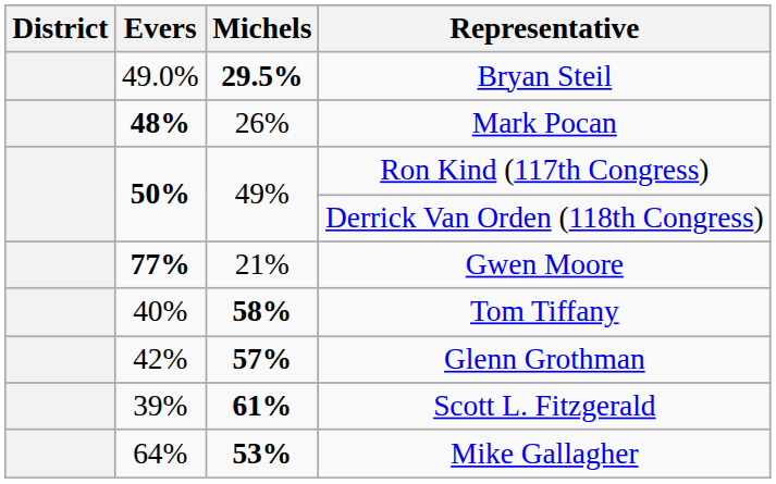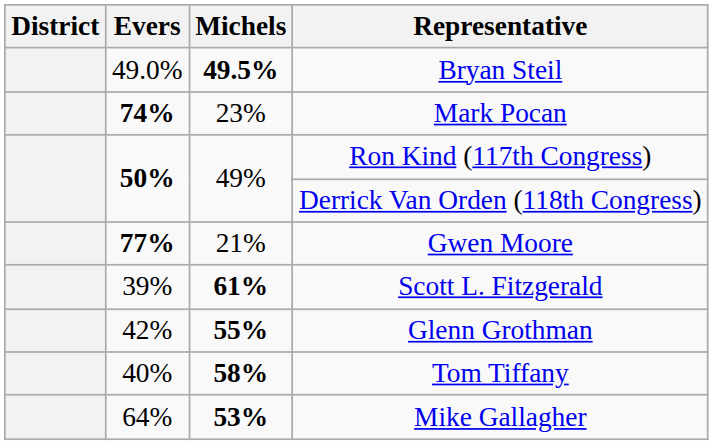 <table class=wikitable>
 <tr>
 <th>District</th>
 <th>Evers</th>
 <th>Michels</th>
 <th>Representative</th>
 </tr>
 <tr align=center>
 <th></th>
 <td>49.0%</td>
-<td><strong>29.5%</strong></td>
+<td><strong>49.5%</strong></td>
 <td><a href='#'>Bryan Steil</a></td>
 </tr>
 <tr align=center>
 <th></th>
-<td><strong>48%</strong></td>
-<td>26%</td>
+<td><strong>74%</strong></td>
+<td>23%</td>
 <td><a href='#'>Mark Pocan</a></td>
 </tr>
 <tr align=center>
 <th rowspan=2 ></th>
 <td rowspan=2><strong>50%</strong></td>
 <td rowspan=2>49%</td>
 <td><a href='#'>Ron Kind</a> (<a href='#'>117th Congress</a>)</td>
 </tr>
 <tr align=center>
 <td><a href='#'>Derrick Van Orden</a> (<a href='#'>118th Congress</a>)</td>
 </tr>
 <tr align=center>
 <th></th>
 <td><strong>77%</strong></td>
 <td>21%</td>
 <td><a href='#'>Gwen Moore</a></td>
 </tr>
 <tr align=center>
 <th></th>
-<td>40%</td>
-<td><strong>58%</strong></td>
-<td><a href='#'>Tom Tiffany</a></td>
+<td>39%</td>
+<td><strong>61%</strong></td>
+<td><a href='#'>Scott L. Fitzgerald</a></td>
 </tr>
 <tr align=center>
 <th></th>
 <td>42%</td>
-<td><strong>57%</strong></td>
+<td><strong>55%</strong></td>
 <td><a href='#'>Glenn Grothman</a></td>
 </tr>
 <tr align=center>
 <th></th>
-<td>39%</td>
-<td><strong>61%</strong></td>
-<td><a href='#'>Scott L. Fitzgerald</a></td>
+<td>40%</td>
+<td><strong>58%</strong></td>
+<td><a href='#'>Tom Tiffany</a></td>
 </tr>
 <tr align=center>
 <th></th>
 <td>64%</td>
 <td><strong>53%</strong></td>
 <td><a href='#'>Mike Gallagher</a></td>
 </tr>
 </table>
